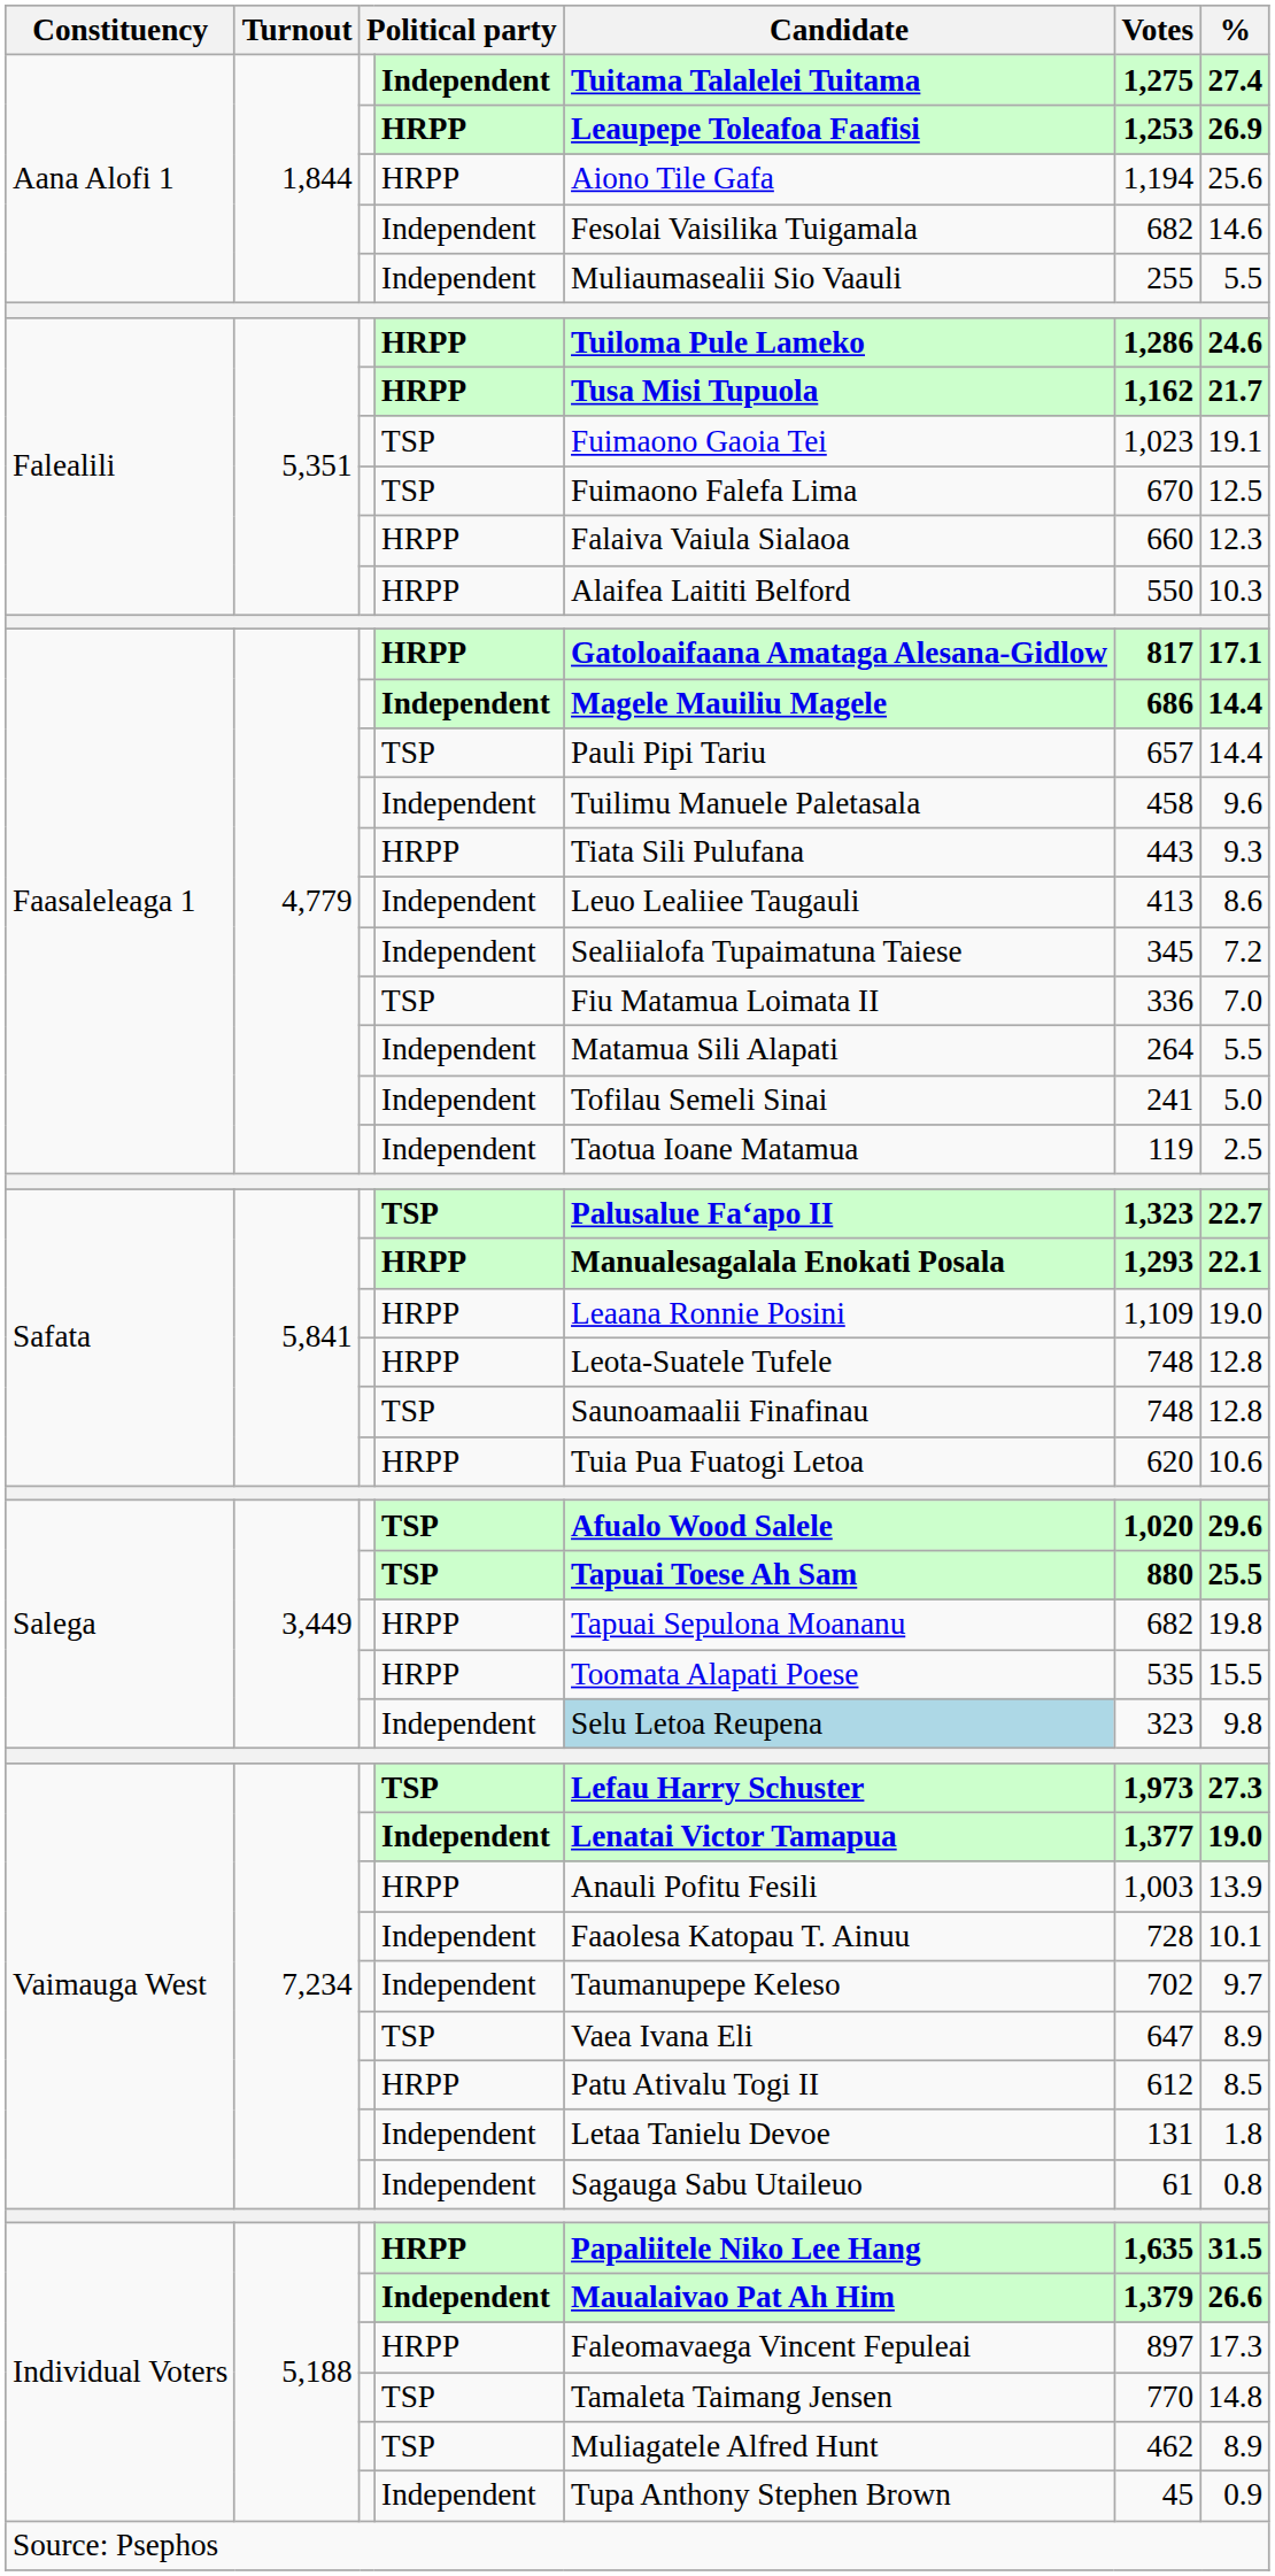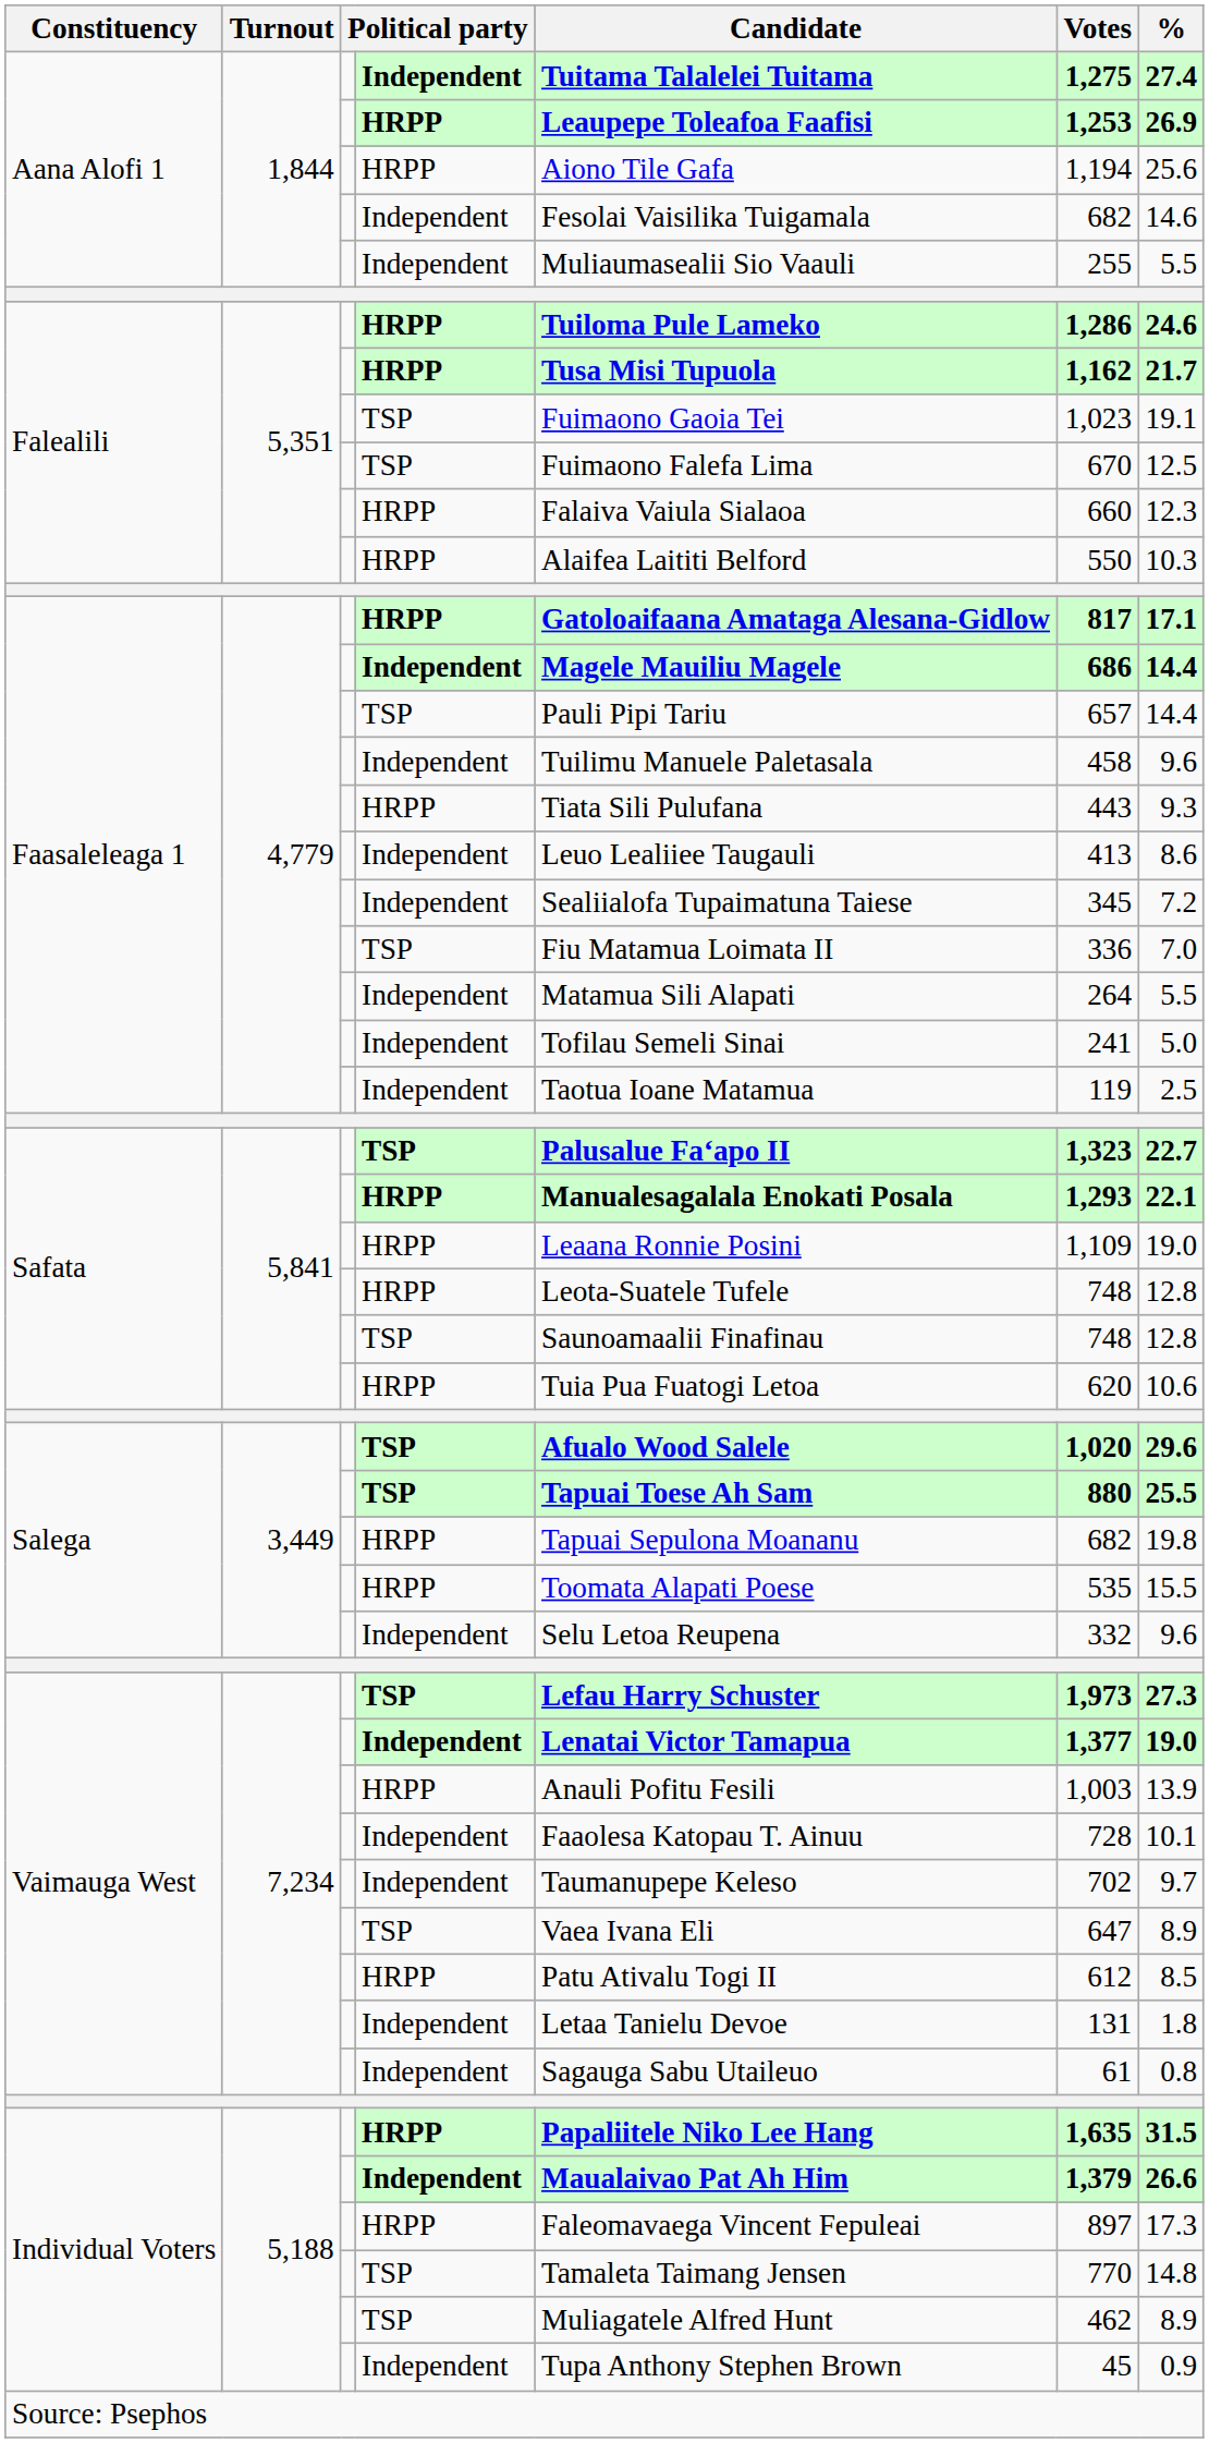 <table class="wikitable sortable">
 <tr>
 <th>Constituency</th>
 <th>Turnout</th>
 <th colspan="2">Political party</th>
 <th>Candidate</th>
 <th>Votes</th>
 <th>%</th>
 </tr>
 <tr>
 <td rowspan="5">Aana Alofi 1</td>
 <td rowspan="5" align=right>1,844</td>
 <td bgcolor=></td>
 <td bgcolor="#cfc"><strong>Independent</strong></td>
 <td bgcolor="#cfc"><strong><a href='#'>Tuitama Talalelei Tuitama</a></strong></td>
 <td align=right bgcolor="#cfc"><strong>1,275</strong></td>
 <td align=right bgcolor="#cfc"><strong>27.4</strong></td>
 </tr>
 <tr>
 <td bgcolor=></td>
 <td bgcolor="#cfc"><strong>HRPP</strong></td>
 <td bgcolor="#cfc"><strong><a href='#'>Leaupepe Toleafoa Faafisi</a></strong></td>
 <td align=right bgcolor="#cfc"><strong>1,253</strong></td>
 <td align=right bgcolor="#cfc"><strong>26.9</strong></td>
 </tr>
 <tr>
 <td bgcolor=></td>
 <td>HRPP</td>
 <td><a href='#'>Aiono Tile Gafa</a></td>
 <td align=right>1,194</td>
 <td align=right>25.6</td>
 </tr>
 <tr>
 <td bgcolor=></td>
 <td>Independent</td>
 <td>Fesolai Vaisilika Tuigamala</td>
 <td align=right>682</td>
 <td align=right>14.6</td>
 </tr>
 <tr>
 <td bgcolor=></td>
 <td>Independent</td>
 <td>Muliaumasealii Sio Vaauli</td>
 <td align=right>255</td>
 <td align=right>5.5</td>
 </tr>
 <tr>
 <th colspan=7></th>
 </tr>
 <tr>
 <td rowspan="6">Falealili</td>
 <td rowspan="6" align=right>5,351</td>
 <td bgcolor=></td>
 <td bgcolor="#cfc"><strong>HRPP</strong></td>
 <td bgcolor="#cfc"><strong><a href='#'>Tuiloma Pule Lameko</a></strong></td>
 <td align=right bgcolor="#cfc"><strong>1,286</strong></td>
 <td align=right bgcolor="#cfc"><strong>24.6</strong></td>
 </tr>
 <tr>
 <td bgcolor=></td>
 <td bgcolor="#cfc"><strong>HRPP</strong></td>
 <td bgcolor="#cfc"><strong><a href='#'>Tusa Misi Tupuola</a></strong></td>
 <td align=right bgcolor="#cfc"><strong>1,162</strong></td>
 <td align=right bgcolor="#cfc"><strong>21.7</strong></td>
 </tr>
 <tr>
 <td bgcolor=></td>
 <td>TSP</td>
 <td><a href='#'>Fuimaono Gaoia Tei</a></td>
 <td align=right>1,023</td>
 <td align=right>19.1</td>
 </tr>
 <tr>
 <td bgcolor=></td>
 <td>TSP</td>
 <td>Fuimaono Falefa Lima</td>
 <td align=right>670</td>
 <td align=right>12.5</td>
 </tr>
 <tr>
 <td bgcolor=></td>
 <td>HRPP</td>
 <td>Falaiva Vaiula Sialaoa</td>
 <td align=right>660</td>
 <td align=right>12.3</td>
 </tr>
 <tr>
 <td bgcolor=></td>
 <td>HRPP</td>
 <td>Alaifea Laititi Belford</td>
 <td align=right>550</td>
 <td align=right>10.3</td>
 </tr>
 <tr>
 <th colspan=7></th>
 </tr>
 <tr>
 <td rowspan="11">Faasaleleaga 1</td>
 <td rowspan="11" align=right>4,779</td>
 <td bgcolor=></td>
 <td bgcolor="#cfc"><strong>HRPP</strong></td>
 <td bgcolor="#cfc"><strong><a href='#'>Gatoloaifaana Amataga Alesana-Gidlow</a></strong></td>
 <td align=right bgcolor="#cfc"><strong>817</strong></td>
 <td align=right bgcolor="#cfc"><strong>17.1</strong></td>
 </tr>
 <tr>
 <td bgcolor=></td>
 <td bgcolor="#cfc"><strong>Independent</strong></td>
 <td bgcolor="#cfc"><strong><a href='#'>Magele Mauiliu Magele</a></strong></td>
 <td align=right bgcolor="#cfc"><strong>686</strong></td>
 <td align=right bgcolor="#cfc"><strong>14.4</strong></td>
 </tr>
 <tr>
 <td bgcolor=></td>
 <td>TSP</td>
 <td>Pauli Pipi Tariu</td>
 <td align=right>657</td>
 <td align=right>14.4</td>
 </tr>
 <tr>
 <td bgcolor=></td>
 <td>Independent</td>
 <td>Tuilimu Manuele Paletasala</td>
 <td align=right>458</td>
 <td align=right>9.6</td>
 </tr>
 <tr>
 <td bgcolor=></td>
 <td>HRPP</td>
 <td>Tiata Sili Pulufana</td>
 <td align=right>443</td>
 <td align=right>9.3</td>
 </tr>
 <tr>
 <td bgcolor=></td>
 <td>Independent</td>
 <td>Leuo Lealiiee Taugauli</td>
 <td align=right>413</td>
 <td align=right>8.6</td>
 </tr>
 <tr>
 <td bgcolor=></td>
 <td>Independent</td>
 <td>Sealiialofa Tupaimatuna Taiese</td>
 <td align=right>345</td>
 <td align=right>7.2</td>
 </tr>
 <tr>
 <td bgcolor=></td>
 <td>TSP</td>
 <td>Fiu Matamua Loimata II</td>
 <td align=right>336</td>
 <td align=right>7.0</td>
 </tr>
 <tr>
 <td bgcolor=></td>
 <td>Independent</td>
 <td>Matamua Sili Alapati</td>
 <td align=right>264</td>
 <td align=right>5.5</td>
 </tr>
 <tr>
 <td bgcolor=></td>
 <td>Independent</td>
 <td>Tofilau Semeli Sinai</td>
 <td align=right>241</td>
 <td align=right>5.0</td>
 </tr>
 <tr>
 <td bgcolor=></td>
 <td>Independent</td>
 <td>Taotua Ioane Matamua</td>
 <td align=right>119</td>
 <td align=right>2.5</td>
 </tr>
 <tr>
 <th colspan=7></th>
 </tr>
 <tr>
 <td rowspan="6">Safata</td>
 <td rowspan="6" align=right>5,841</td>
 <td bgcolor=></td>
 <td bgcolor="#cfc"><strong>TSP</strong></td>
 <td bgcolor="#cfc"><strong><a href='#'>Palusalue Faʻapo II</a></strong></td>
 <td align=right bgcolor="#cfc"><strong>1,323</strong></td>
 <td align=right bgcolor="#cfc"><strong>22.7</strong></td>
 </tr>
 <tr>
 <td bgcolor=></td>
 <td bgcolor="#cfc"><strong>HRPP</strong></td>
 <td bgcolor="#cfc"><strong>Manualesagalala Enokati Posala</strong></td>
 <td align=right bgcolor="#cfc"><strong>1,293</strong></td>
 <td align=right bgcolor="#cfc"><strong>22.1</strong></td>
 </tr>
 <tr>
 <td bgcolor=></td>
 <td>HRPP</td>
 <td><a href='#'>Leaana Ronnie Posini</a></td>
 <td align=right>1,109</td>
 <td align=right>19.0</td>
 </tr>
 <tr>
 <td bgcolor=></td>
 <td>HRPP</td>
 <td>Leota-Suatele Tufele</td>
 <td align=right>748</td>
 <td align=right>12.8</td>
 </tr>
 <tr>
 <td bgcolor=></td>
 <td>TSP</td>
 <td>Saunoamaalii Finafinau</td>
 <td align=right>748</td>
 <td align=right>12.8</td>
 </tr>
 <tr>
 <td bgcolor=></td>
 <td>HRPP</td>
 <td>Tuia Pua Fuatogi Letoa</td>
 <td align=right>620</td>
 <td align=right>10.6</td>
 </tr>
 <tr>
 <th colspan=7></th>
 </tr>
 <tr>
 <td rowspan="5">Salega</td>
 <td rowspan="5" align=right>3,449</td>
 <td bgcolor=></td>
 <td bgcolor="#cfc"><strong>TSP</strong></td>
 <td bgcolor="#cfc"><strong><a href='#'>Afualo Wood Salele</a></strong></td>
 <td align=right bgcolor="#cfc"><strong>1,020</strong></td>
 <td align=right bgcolor="#cfc"><strong>29.6</strong></td>
 </tr>
 <tr>
 <td bgcolor=></td>
 <td bgcolor="#cfc"><strong>TSP</strong></td>
 <td bgcolor="#cfc"><strong><a href='#'>Tapuai Toese Ah Sam</a></strong></td>
 <td align=right bgcolor="#cfc"><strong>880</strong></td>
 <td align=right bgcolor="#cfc"><strong>25.5</strong></td>
 </tr>
 <tr>
 <td bgcolor=></td>
 <td>HRPP</td>
 <td><a href='#'>Tapuai Sepulona Moananu</a></td>
 <td align=right>682</td>
 <td align=right>19.8</td>
 </tr>
 <tr>
 <td bgcolor=></td>
 <td>HRPP</td>
 <td><a href='#'>Toomata Alapati Poese</a></td>
 <td align=right>535</td>
 <td align=right>15.5</td>
 </tr>
 <tr>
 <td bgcolor=></td>
 <td>Independent</td>
-<td style="background: lightblue;">Selu Letoa Reupena</td>
-<td align=right>323</td>
-<td align=right>9.8</td>
+<td>Selu Letoa Reupena</td>
+<td align=right>332</td>
+<td align=right>9.6</td>
 </tr>
 <tr>
 <th colspan=7></th>
 </tr>
 <tr>
 <td rowspan="9">Vaimauga West</td>
 <td rowspan="9" align=right>7,234</td>
 <td bgcolor=></td>
 <td bgcolor="#cfc"><strong>TSP</strong></td>
 <td bgcolor="#cfc"><strong><a href='#'>Lefau Harry Schuster</a></strong></td>
 <td align=right bgcolor="#cfc"><strong>1,973</strong></td>
 <td align=right bgcolor="#cfc"><strong>27.3</strong></td>
 </tr>
 <tr>
 <td bgcolor=></td>
 <td bgcolor="#cfc"><strong>Independent</strong></td>
 <td bgcolor="#cfc"><strong><a href='#'>Lenatai Victor Tamapua</a></strong></td>
 <td align=right bgcolor="#cfc"><strong>1,377</strong></td>
 <td align=right bgcolor="#cfc"><strong>19.0</strong></td>
 </tr>
 <tr>
 <td bgcolor=></td>
 <td>HRPP</td>
 <td>Anauli Pofitu Fesili</td>
 <td align=right>1,003</td>
 <td align=right>13.9</td>
 </tr>
 <tr>
 <td bgcolor=></td>
 <td>Independent</td>
 <td>Faaolesa Katopau T. Ainuu</td>
 <td align=right>728</td>
 <td align=right>10.1</td>
 </tr>
 <tr>
 <td bgcolor=></td>
 <td>Independent</td>
 <td>Taumanupepe Keleso</td>
 <td align=right>702</td>
 <td align=right>9.7</td>
 </tr>
 <tr>
 <td bgcolor=></td>
 <td>TSP</td>
 <td>Vaea Ivana Eli</td>
 <td align=right>647</td>
 <td align=right>8.9</td>
 </tr>
 <tr>
 <td bgcolor=></td>
 <td>HRPP</td>
 <td>Patu Ativalu Togi II</td>
 <td align=right>612</td>
 <td align=right>8.5</td>
 </tr>
 <tr>
 <td bgcolor=></td>
 <td>Independent</td>
 <td>Letaa Tanielu Devoe</td>
 <td align=right>131</td>
 <td align=right>1.8</td>
 </tr>
 <tr>
 <td bgcolor=></td>
 <td>Independent</td>
 <td>Sagauga Sabu Utaileuo</td>
 <td align=right>61</td>
 <td align=right>0.8</td>
 </tr>
 <tr>
 <th colspan=7></th>
 </tr>
 <tr>
 <td rowspan="6">Individual Voters</td>
 <td rowspan="6" align=right>5,188</td>
 <td bgcolor=></td>
 <td bgcolor="#cfc"><strong>HRPP</strong></td>
 <td bgcolor="#cfc"><strong><a href='#'>Papaliitele Niko Lee Hang</a></strong></td>
 <td align=right bgcolor="#cfc"><strong>1,635</strong></td>
 <td align=right bgcolor="#cfc"><strong>31.5</strong></td>
 </tr>
 <tr>
 <td bgcolor=></td>
 <td bgcolor="#cfc"><strong>Independent</strong></td>
 <td bgcolor="#cfc"><strong><a href='#'>Maualaivao Pat Ah Him</a></strong></td>
 <td align=right bgcolor="#cfc"><strong>1,379</strong></td>
 <td align=right bgcolor="#cfc"><strong>26.6</strong></td>
 </tr>
 <tr>
 <td bgcolor=></td>
 <td>HRPP</td>
 <td>Faleomavaega Vincent Fepuleai</td>
 <td align=right>897</td>
 <td align=right>17.3</td>
 </tr>
 <tr>
 <td bgcolor=></td>
 <td>TSP</td>
 <td>Tamaleta Taimang Jensen</td>
 <td align=right>770</td>
 <td align=right>14.8</td>
 </tr>
 <tr>
 <td bgcolor=></td>
 <td>TSP</td>
 <td>Muliagatele Alfred Hunt</td>
 <td align=right>462</td>
 <td align=right>8.9</td>
 </tr>
 <tr>
 <td bgcolor=></td>
 <td>Independent</td>
 <td>Tupa Anthony Stephen Brown</td>
 <td align=right>45</td>
 <td align=right>0.9</td>
 </tr>
 <tr class="sortbottom">
 <td colspan=9>Source: Psephos</td>
 </tr>
 </table>
